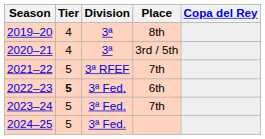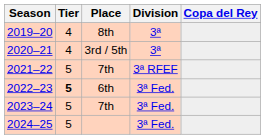 <table class="wikitable">
 <tr style="background:#f0f6fa;">
 <th>Season</th>
 <th>Tier</th>
+<th>Place</th>
 <th>Division</th>
-<th>Place</th>
 <th><a href='#'>Copa del Rey</a></th>
 </tr>
 <tr align="center">
 <td style="background:#FFD3BD;"><a href='#'>2019–20</a></td>
 <td style="background:#FFD3BD;">4</td>
+<td style="background:#FFD3BD;">8th</td>
 <td style="background:#FFD3BD;"><a href='#'>3ª</a></td>
-<td style="background:#FFD3BD;">8th</td>
 <td style="background:#efefef;"></td>
 </tr>
 <tr align="center">
 <td style="background:#FFD3BD;"><a href='#'>2020–21</a></td>
 <td style="background:#FFD3BD;">4</td>
+<td style="background:#FFD3BD;">3rd / 5th</td>
 <td style="background:#FFD3BD;"><a href='#'>3ª</a></td>
-<td style="background:#FFD3BD;">3rd / 5th</td>
 <td style="background:#efefef;"></td>
 </tr>
 <tr align="center">
 <td style="background:#FFD3BD;"><a href='#'>2021–22</a></td>
 <td style="background:#FFD3BD;">5</td>
+<td style="background:#FFD3BD;">7th</td>
 <td style="background:#FFD3BD;"><a href='#'>3ª RFEF</a></td>
-<td style="background:#FFD3BD;">7th</td>
 <td style="background:#efefef;"></td>
 </tr>
 <tr align="center">
 <td style="background:#FFD3BD;"><a href='#'>2022–23</a></td>
 <td style="background:#FFD3BD;"><strong>5</strong></td>
+<td style="background:#FFD3BD;">6th</td>
 <td style="background:#FFD3BD;"><a href='#'>3ª Fed.</a></td>
-<td style="background:#FFD3BD;">6th</td>
 <td style="background:#efefef;"></td>
 </tr>
 <tr align="center">
 <td style="background:#FFD3BD;"><a href='#'>2023–24</a></td>
 <td style="background:#FFD3BD;">5</td>
+<td style="background:#FFD3BD;">7th</td>
 <td style="background:#FFD3BD;"><a href='#'>3ª Fed.</a></td>
-<td style="background:#FFD3BD;">7th</td>
 <td style="background:#efefef;"></td>
 </tr>
 <tr align="center">
 <td style="background:#FFD3BD;"><a href='#'>2024–25</a></td>
 <td style="background:#FFD3BD;">5</td>
+<td style="background:#FFD3BD;"></td>
 <td style="background:#FFD3BD;"><a href='#'>3ª Fed.</a></td>
-<td style="background:#FFD3BD;"></td>
 <td style="background:#efefef;"></td>
 </tr>
 </table>
